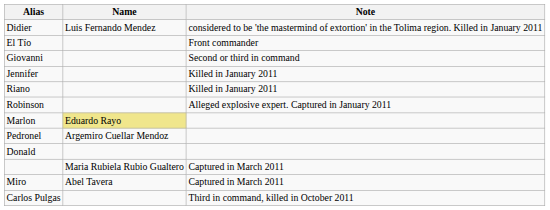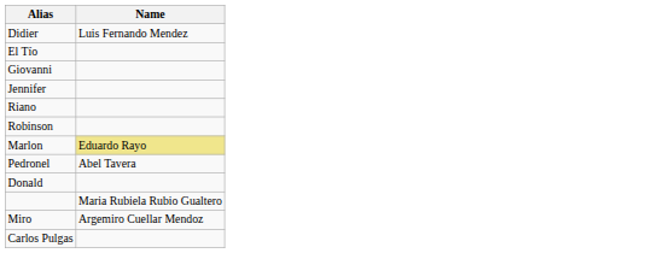 <table class="wikitable">
 <tr>
 <th>Alias</th>
 <th>Name</th>
-<th>Note</th>
 </tr>
 <tr>
 <td>Didier</td>
 <td>Luis Fernando Mendez</td>
-<td>considered to be 'the mastermind of extortion' in the Tolima region. Killed in January 2011</td>
 </tr>
 <tr>
 <td>El Tío</td>
 <td></td>
-<td>Front commander</td>
 </tr>
 <tr>
 <td>Giovanni</td>
 <td></td>
-<td>Second or third in command</td>
 </tr>
 <tr>
 <td>Jennifer</td>
 <td></td>
-<td>Killed in January 2011</td>
 </tr>
 <tr>
 <td>Riano</td>
 <td></td>
-<td>Killed in January 2011</td>
 </tr>
 <tr>
 <td>Robinson</td>
 <td></td>
-<td>Alleged explosive expert. Captured in January 2011</td>
 </tr>
 <tr>
 <td>Marlon</td>
 <td style="background: khaki;">Eduardo Rayo</td>
-<td></td>
 </tr>
 <tr>
 <td>Pedronel</td>
-<td>Argemiro Cuellar Mendoz</td>
-<td></td>
+<td>Abel Tavera</td>
 </tr>
 <tr>
 <td>Donald</td>
-<td></td>
 <td></td>
 </tr>
 <tr>
 <td></td>
 <td>Maria Rubiela Rubio Gualtero</td>
-<td>Captured in March 2011 </td>
 </tr>
 <tr>
 <td>Miro</td>
-<td>Abel Tavera</td>
-<td>Captured in March 2011 </td>
+<td>Argemiro Cuellar Mendoz</td>
 </tr>
 <tr>
 <td>Carlos Pulgas</td>
 <td></td>
-<td>Third in command, killed in October 2011</td>
 </tr>
 </table>
